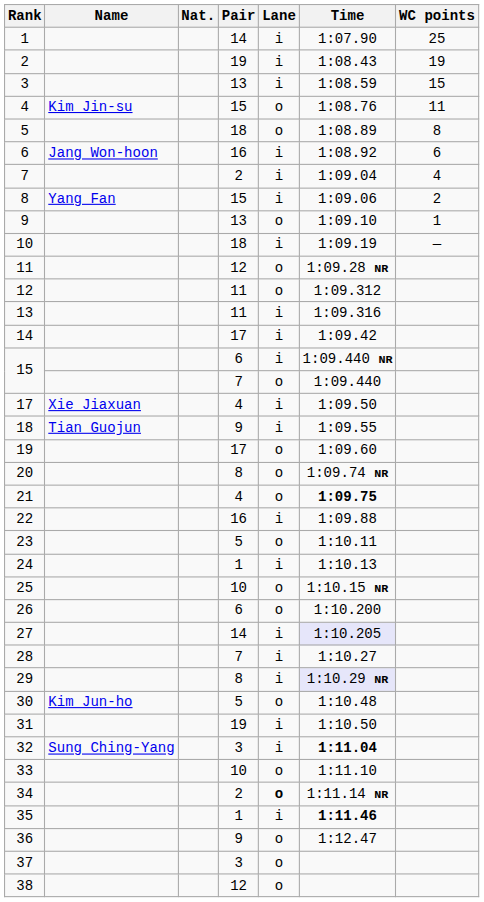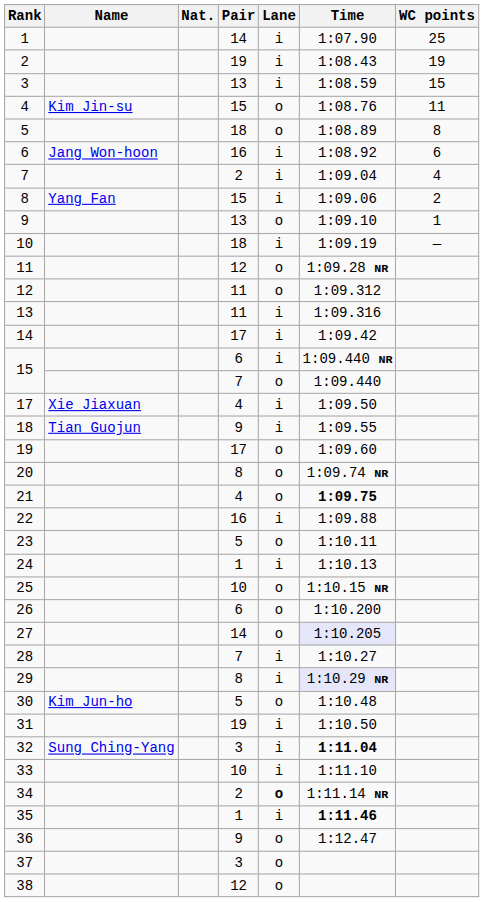 <table class="wikitable sortable" style="text-align:center">
 <tr>
 <th>Rank</th>
 <th>Name</th>
 <th>Nat.</th>
 <th>Pair</th>
 <th>Lane</th>
 <th>Time</th>
 <th>WC points</th>
 </tr>
 <tr>
 <td>1</td>
 <td align=left></td>
 <td></td>
 <td>14</td>
 <td>i</td>
 <td>1:07.90</td>
 <td>25</td>
 </tr>
 <tr>
 <td>2</td>
 <td align=left></td>
 <td></td>
 <td>19</td>
 <td>i</td>
 <td>1:08.43</td>
 <td>19</td>
 </tr>
 <tr>
 <td>3</td>
 <td align=left></td>
 <td></td>
 <td>13</td>
 <td>i</td>
 <td>1:08.59</td>
 <td>15</td>
 </tr>
 <tr>
 <td>4</td>
 <td align=left><a href='#'>Kim Jin-su</a></td>
 <td></td>
 <td>15</td>
 <td>o</td>
 <td>1:08.76</td>
 <td>11</td>
 </tr>
 <tr>
 <td>5</td>
 <td align=left></td>
 <td></td>
 <td>18</td>
 <td>o</td>
 <td>1:08.89</td>
 <td>8</td>
 </tr>
 <tr>
 <td>6</td>
 <td align=left><a href='#'>Jang Won-hoon</a></td>
 <td></td>
 <td>16</td>
 <td>i</td>
 <td>1:08.92</td>
 <td>6</td>
 </tr>
 <tr>
 <td>7</td>
 <td align=left></td>
 <td></td>
 <td>2</td>
 <td>i</td>
 <td>1:09.04</td>
 <td>4</td>
 </tr>
 <tr>
 <td>8</td>
 <td align=left><a href='#'>Yang Fan</a></td>
 <td></td>
 <td>15</td>
 <td>i</td>
 <td>1:09.06</td>
 <td>2</td>
 </tr>
 <tr>
 <td>9</td>
 <td align=left></td>
 <td></td>
 <td>13</td>
 <td>o</td>
 <td>1:09.10</td>
 <td>1</td>
 </tr>
 <tr>
 <td>10</td>
 <td align=left></td>
 <td></td>
 <td>18</td>
 <td>i</td>
 <td>1:09.19</td>
 <td>—</td>
 </tr>
 <tr>
 <td>11</td>
 <td align=left></td>
 <td></td>
 <td>12</td>
 <td>o</td>
 <td>1:09.28 <strong><small>NR</small></strong></td>
 <td></td>
 </tr>
 <tr>
 <td>12</td>
 <td align=left></td>
 <td></td>
 <td>11</td>
 <td>o</td>
 <td>1:09.312</td>
 <td></td>
 </tr>
 <tr>
 <td>13</td>
 <td align=left></td>
 <td></td>
 <td>11</td>
 <td>i</td>
 <td>1:09.316</td>
 <td></td>
 </tr>
 <tr>
 <td>14</td>
 <td align=left></td>
 <td></td>
 <td>17</td>
 <td>i</td>
 <td>1:09.42</td>
 <td></td>
 </tr>
 <tr>
 <td rowspan=2>15</td>
 <td align=left></td>
 <td></td>
 <td>6</td>
 <td>i</td>
 <td>1:09.440 <strong><small>NR</small></strong></td>
 <td></td>
 </tr>
 <tr>
 <td align=left></td>
 <td></td>
 <td>7</td>
 <td>o</td>
 <td>1:09.440</td>
 <td></td>
 </tr>
 <tr>
 <td>17</td>
 <td align=left><a href='#'>Xie Jiaxuan</a></td>
 <td></td>
 <td>4</td>
 <td>i</td>
 <td>1:09.50</td>
 <td></td>
 </tr>
 <tr>
 <td>18</td>
 <td align=left><a href='#'>Tian Guojun</a></td>
 <td></td>
 <td>9</td>
 <td>i</td>
 <td>1:09.55</td>
 <td></td>
 </tr>
 <tr>
 <td>19</td>
 <td align=left></td>
 <td></td>
 <td>17</td>
 <td>o</td>
 <td>1:09.60</td>
 <td></td>
 </tr>
 <tr>
 <td>20</td>
 <td align=left></td>
 <td></td>
 <td>8</td>
 <td>o</td>
 <td>1:09.74 <strong><small>NR</small></strong></td>
 <td></td>
 </tr>
 <tr>
 <td>21</td>
 <td align=left></td>
 <td></td>
 <td>4</td>
 <td>o</td>
 <td><strong>1:09.75</strong></td>
 <td></td>
 </tr>
 <tr>
 <td>22</td>
 <td align=left></td>
 <td></td>
 <td>16</td>
 <td>i</td>
 <td>1:09.88</td>
 <td></td>
 </tr>
 <tr>
 <td>23</td>
 <td align=left></td>
 <td></td>
 <td>5</td>
 <td>o</td>
 <td>1:10.11</td>
 <td></td>
 </tr>
 <tr>
 <td>24</td>
 <td align=left></td>
 <td></td>
 <td>1</td>
 <td>i</td>
 <td>1:10.13</td>
 <td></td>
 </tr>
 <tr>
 <td>25</td>
 <td align=left></td>
 <td></td>
 <td>10</td>
 <td>o</td>
 <td>1:10.15 <strong><small>NR</small></strong></td>
 <td></td>
 </tr>
 <tr>
 <td>26</td>
 <td align=left></td>
 <td></td>
 <td>6</td>
 <td>o</td>
 <td>1:10.200</td>
 <td></td>
 </tr>
 <tr>
 <td>27</td>
 <td align=left></td>
 <td></td>
 <td>14</td>
-<td>i</td>
+<td>o</td>
 <td style="background: lavender;">1:10.205</td>
 <td></td>
 </tr>
 <tr>
 <td>28</td>
 <td align=left></td>
 <td></td>
 <td>7</td>
 <td>i</td>
 <td>1:10.27</td>
 <td></td>
 </tr>
 <tr>
 <td>29</td>
 <td align=left></td>
 <td></td>
 <td>8</td>
 <td>i</td>
 <td style="background: lavender;">1:10.29 <strong><small>NR</small></strong></td>
 <td></td>
 </tr>
 <tr>
 <td>30</td>
 <td align=left><a href='#'>Kim Jun-ho</a></td>
 <td></td>
 <td>5</td>
 <td>o</td>
 <td>1:10.48</td>
 <td></td>
 </tr>
 <tr>
 <td>31</td>
 <td align=left></td>
 <td></td>
 <td>19</td>
 <td>i</td>
 <td>1:10.50</td>
 <td></td>
 </tr>
 <tr>
 <td>32</td>
 <td align=left><a href='#'>Sung Ching-Yang</a></td>
 <td></td>
 <td>3</td>
 <td>i</td>
 <td><strong>1:11.04</strong></td>
 <td></td>
 </tr>
 <tr>
 <td>33</td>
 <td align=left></td>
 <td></td>
 <td>10</td>
-<td>o</td>
+<td>i</td>
 <td>1:11.10</td>
 <td></td>
 </tr>
 <tr>
 <td>34</td>
 <td align=left></td>
 <td></td>
 <td>2</td>
 <td><strong>o</strong></td>
 <td>1:11.14 <strong><small>NR</small></strong></td>
 <td></td>
 </tr>
 <tr>
 <td>35</td>
 <td align=left></td>
 <td></td>
 <td>1</td>
 <td>i</td>
 <td><strong>1:11.46</strong></td>
 <td></td>
 </tr>
 <tr>
 <td>36</td>
 <td align=left></td>
 <td></td>
 <td>9</td>
 <td>o</td>
 <td>1:12.47</td>
 <td></td>
 </tr>
 <tr>
 <td>37</td>
 <td align=left></td>
 <td></td>
 <td>3</td>
 <td>o</td>
 <td></td>
 <td></td>
 </tr>
 <tr>
 <td>38</td>
 <td align=left></td>
 <td></td>
 <td>12</td>
 <td>o</td>
 <td></td>
 <td></td>
 </tr>
 </table>
